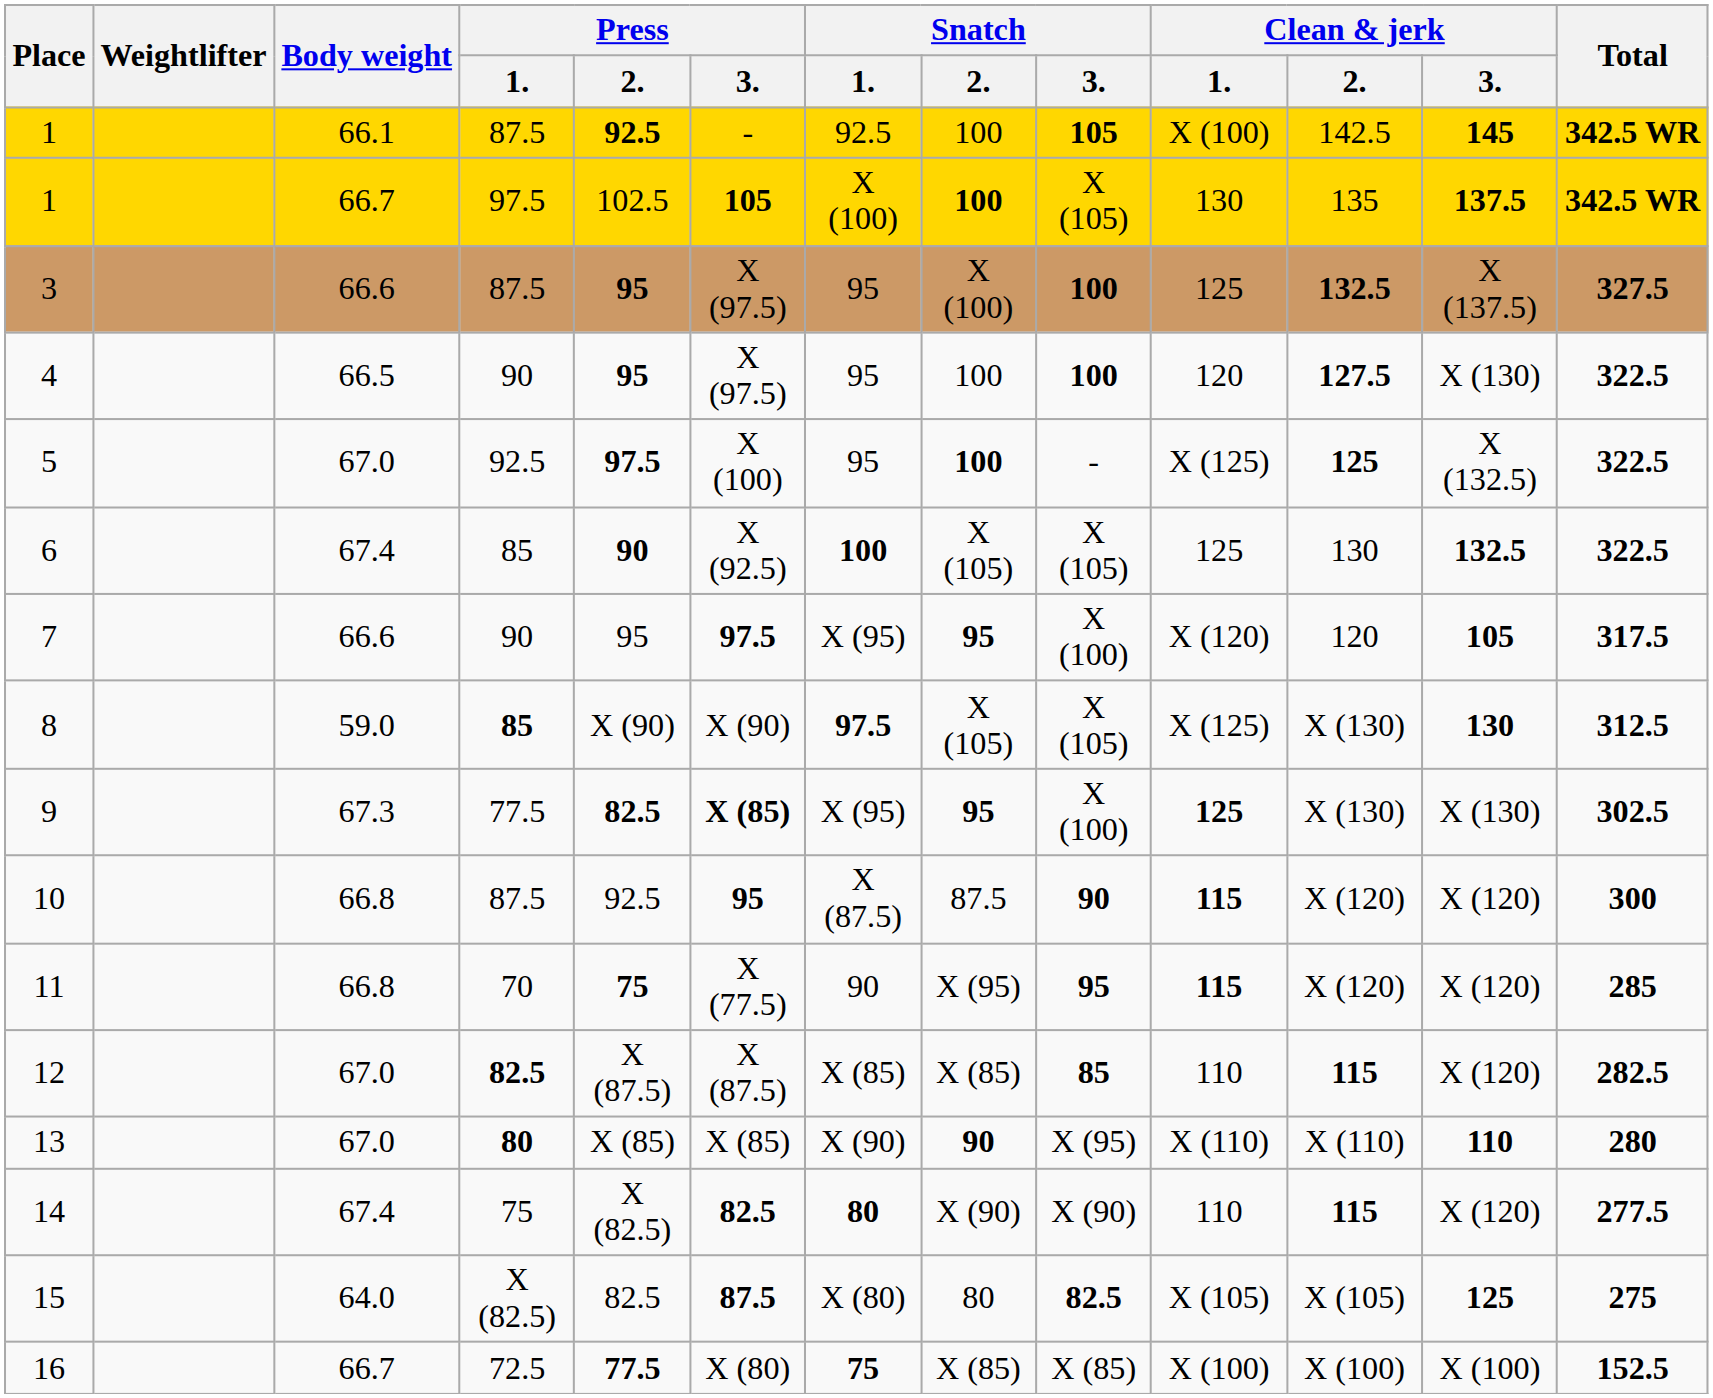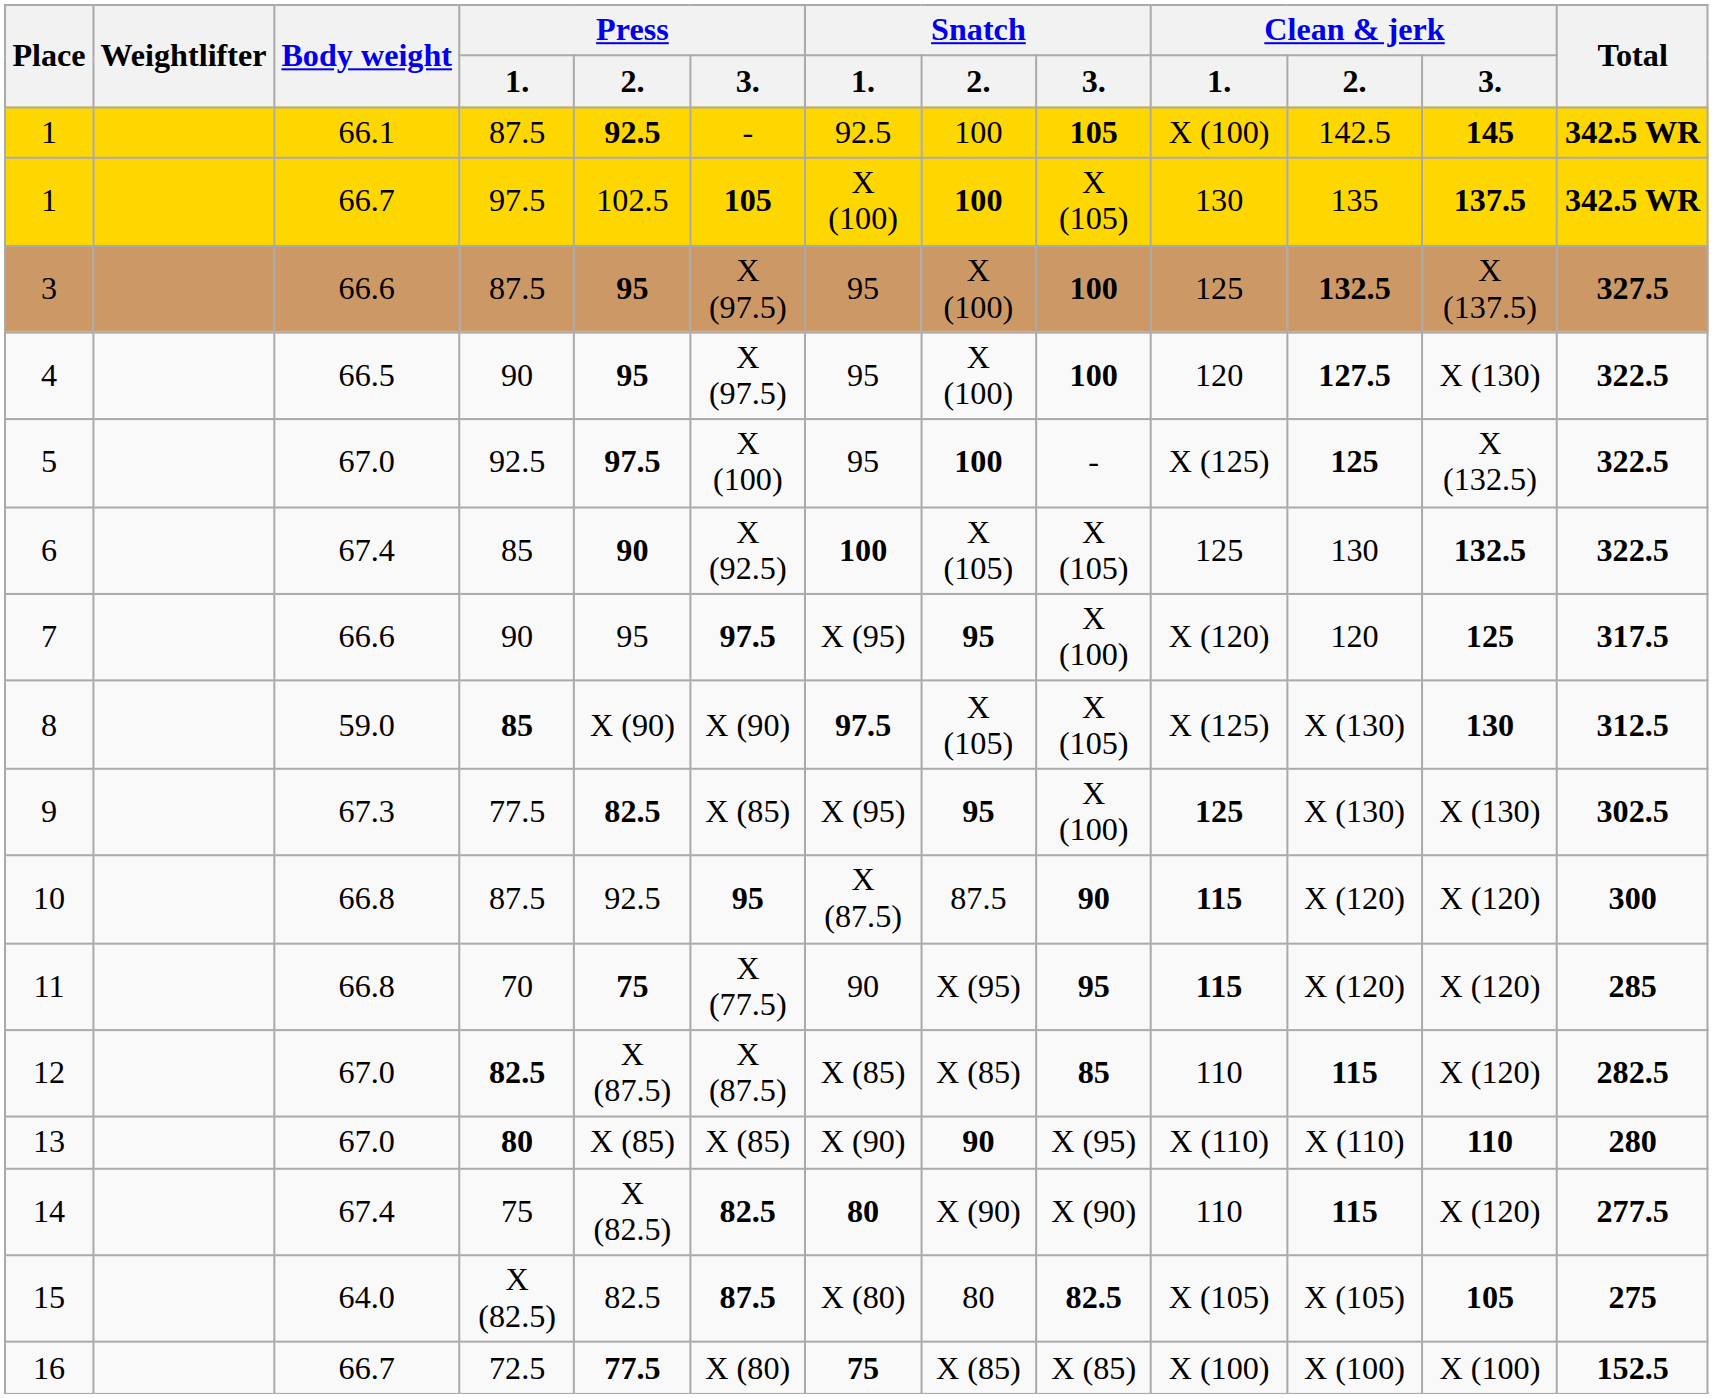 <table class=wikitable style="text-align:center">
 <tr>
 <th rowspan=2>Place</th>
 <th rowspan=2>Weightlifter</th>
 <th rowspan=2><a href='#'>Body weight</a></th>
 <th colspan=3><a href='#'>Press</a></th>
 <th colspan=3><a href='#'>Snatch</a></th>
 <th colspan=3><a href='#'>Clean & jerk</a></th>
 <th rowspan=2>Total</th>
 </tr>
 <tr>
 <th align=center width=50>1.</th>
 <th align=center width=50>2.</th>
 <th align=center width=50>3.</th>
 <th align=center width=50>1.</th>
 <th align=center width=50>2.</th>
 <th align=center width=50>3.</th>
 <th align=center width=60>1.</th>
 <th align=center width=60>2.</th>
 <th align=center width=60>3.</th>
 </tr>
 <tr bgcolor=gold>
 <td>1</td>
 <td align=left></td>
 <td>66.1</td>
 <td>87.5</td>
 <td><strong>92.5</strong></td>
 <td>-</td>
 <td>92.5</td>
 <td>100</td>
 <td><strong>105</strong></td>
 <td>X (100)</td>
 <td>142.5</td>
 <td><strong>145</strong></td>
 <td><strong>342.5 WR</strong></td>
 </tr>
 <tr bgcolor=gold>
 <td>1</td>
 <td align=left></td>
 <td>66.7</td>
 <td>97.5</td>
 <td>102.5</td>
 <td><strong>105</strong></td>
 <td>X (100)</td>
 <td><strong>100</strong></td>
 <td>X (105)</td>
 <td>130</td>
 <td>135</td>
 <td><strong>137.5</strong></td>
 <td><strong>342.5 WR</strong></td>
 </tr>
 <tr bgcolor=cc9966>
 <td>3</td>
 <td align=left></td>
 <td>66.6</td>
 <td>87.5</td>
 <td><strong>95</strong></td>
 <td>X (97.5)</td>
 <td>95</td>
 <td>X (100)</td>
 <td><strong>100</strong></td>
 <td>125</td>
 <td><strong>132.5</strong></td>
 <td>X (137.5)</td>
 <td><strong>327.5</strong></td>
 </tr>
 <tr>
 <td>4</td>
 <td align=left></td>
 <td>66.5</td>
 <td>90</td>
 <td><strong>95</strong></td>
 <td>X (97.5)</td>
 <td>95</td>
-<td>100</td>
+<td>X (100)</td>
 <td><strong>100</strong></td>
 <td>120</td>
 <td><strong>127.5</strong></td>
 <td>X (130)</td>
 <td><strong>322.5</strong></td>
 </tr>
 <tr>
 <td>5</td>
 <td align=left></td>
 <td>67.0</td>
 <td>92.5</td>
 <td><strong>97.5</strong></td>
 <td>X (100)</td>
 <td>95</td>
 <td><strong>100</strong></td>
 <td>-</td>
 <td>X (125)</td>
 <td><strong>125</strong></td>
 <td>X (132.5)</td>
 <td><strong>322.5</strong></td>
 </tr>
 <tr>
 <td>6</td>
 <td align=left></td>
 <td>67.4</td>
 <td>85</td>
 <td><strong>90</strong></td>
 <td>X (92.5)</td>
 <td><strong>100</strong></td>
 <td>X (105)</td>
 <td>X (105)</td>
 <td>125</td>
 <td>130</td>
 <td><strong>132.5</strong></td>
 <td><strong>322.5</strong></td>
 </tr>
 <tr>
 <td>7</td>
 <td align=left></td>
 <td>66.6</td>
 <td>90</td>
 <td>95</td>
 <td><strong>97.5</strong></td>
 <td>X (95)</td>
 <td><strong>95</strong></td>
 <td>X (100)</td>
 <td>X (120)</td>
 <td>120</td>
-<td><strong>105</strong></td>
+<td><strong>125</strong></td>
 <td><strong>317.5</strong></td>
 </tr>
 <tr>
 <td>8</td>
 <td align=left></td>
 <td>59.0</td>
 <td><strong>85</strong></td>
 <td>X (90)</td>
 <td>X (90)</td>
 <td><strong>97.5</strong></td>
 <td>X (105)</td>
 <td>X (105)</td>
 <td>X (125)</td>
 <td>X (130)</td>
 <td><strong>130</strong></td>
 <td><strong>312.5</strong></td>
 </tr>
 <tr>
 <td>9</td>
 <td align=left></td>
 <td>67.3</td>
 <td>77.5</td>
 <td><strong>82.5</strong></td>
-<td><strong>X (85)</strong></td>
+<td>X (85)</td>
 <td>X (95)</td>
 <td><strong>95</strong></td>
 <td>X (100)</td>
 <td><strong>125</strong></td>
 <td>X (130)</td>
 <td>X (130)</td>
 <td><strong>302.5</strong></td>
 </tr>
 <tr>
 <td>10</td>
 <td align=left></td>
 <td>66.8</td>
 <td>87.5</td>
 <td>92.5</td>
 <td><strong>95</strong></td>
 <td>X (87.5)</td>
 <td>87.5</td>
 <td><strong>90</strong></td>
 <td><strong>115</strong></td>
 <td>X (120)</td>
 <td>X (120)</td>
 <td><strong>300</strong></td>
 </tr>
 <tr>
 <td>11</td>
 <td align=left></td>
 <td>66.8</td>
 <td>70</td>
 <td><strong>75</strong></td>
 <td>X (77.5)</td>
 <td>90</td>
 <td>X (95)</td>
 <td><strong>95</strong></td>
 <td><strong>115</strong></td>
 <td>X (120)</td>
 <td>X (120)</td>
 <td><strong>285</strong></td>
 </tr>
 <tr>
 <td>12</td>
 <td align=left></td>
 <td>67.0</td>
 <td><strong>82.5</strong></td>
 <td>X (87.5)</td>
 <td>X (87.5)</td>
 <td>X (85)</td>
 <td>X (85)</td>
 <td><strong>85</strong></td>
 <td>110</td>
 <td><strong>115</strong></td>
 <td>X (120)</td>
 <td><strong>282.5</strong></td>
 </tr>
 <tr>
 <td>13</td>
 <td align=left></td>
 <td>67.0</td>
 <td><strong>80</strong></td>
 <td>X (85)</td>
 <td>X (85)</td>
 <td>X (90)</td>
 <td><strong>90</strong></td>
 <td>X (95)</td>
 <td>X (110)</td>
 <td>X (110)</td>
 <td><strong>110</strong></td>
 <td><strong>280</strong></td>
 </tr>
 <tr>
 <td>14</td>
 <td align=left></td>
 <td>67.4</td>
 <td>75</td>
 <td>X (82.5)</td>
 <td><strong>82.5</strong></td>
 <td><strong>80</strong></td>
 <td>X (90)</td>
 <td>X (90)</td>
 <td>110</td>
 <td><strong>115</strong></td>
 <td>X (120)</td>
 <td><strong>277.5</strong></td>
 </tr>
 <tr>
 <td>15</td>
 <td align=left></td>
 <td>64.0</td>
 <td>X (82.5)</td>
 <td>82.5</td>
 <td><strong>87.5</strong></td>
 <td>X (80)</td>
 <td>80</td>
 <td><strong>82.5</strong></td>
 <td>X (105)</td>
 <td>X (105)</td>
-<td><strong>125</strong></td>
+<td><strong>105</strong></td>
 <td><strong>275</strong></td>
 </tr>
 <tr>
 <td>16</td>
 <td align=left></td>
 <td>66.7</td>
 <td>72.5</td>
 <td><strong>77.5</strong></td>
 <td>X (80)</td>
 <td><strong>75</strong></td>
 <td>X (85)</td>
 <td>X (85)</td>
 <td>X (100)</td>
 <td>X (100)</td>
 <td>X (100)</td>
 <td><strong>152.5</strong></td>
 </tr>
 </table>
